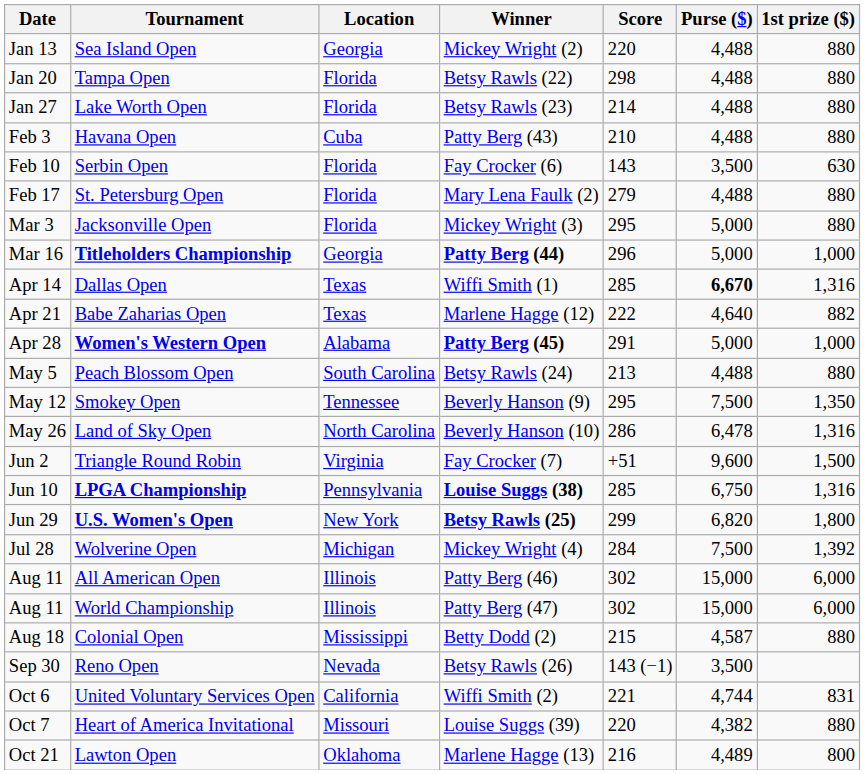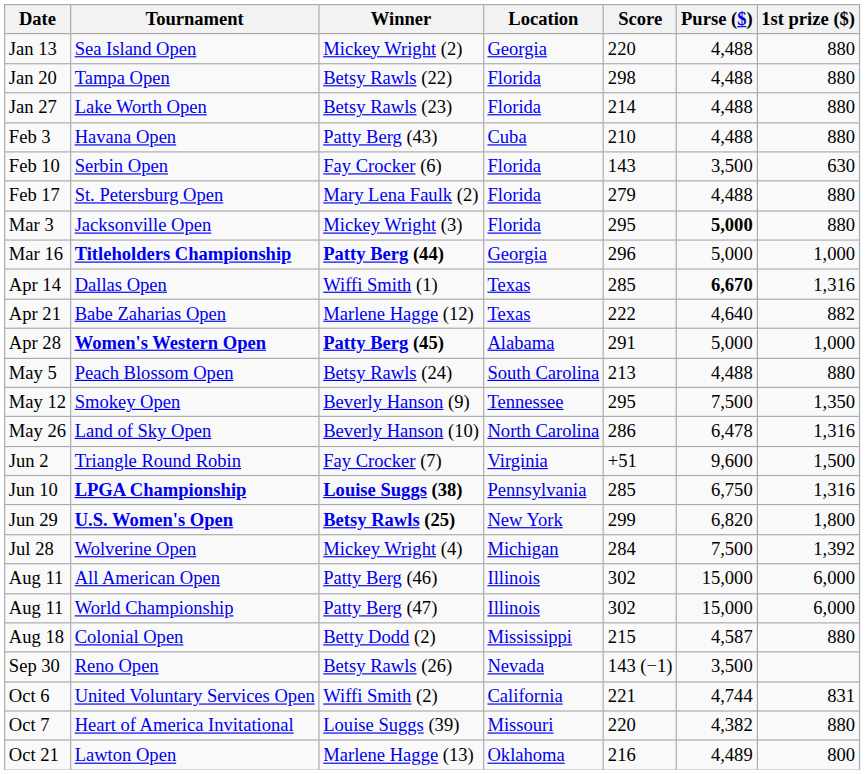 <table class="wikitable sortable">
 <tr>
 <th>Date</th>
 <th>Tournament</th>
+<th>Winner</th>
 <th>Location</th>
-<th>Winner</th>
 <th>Score</th>
 <th>Purse (<a href='#'>$</a>)</th>
 <th>1st prize ($)</th>
 </tr>
 <tr>
 <td>Jan 13</td>
 <td><a href='#'>Sea Island Open</a></td>
+<td> <a href='#'>Mickey Wright</a> (2)</td>
 <td><a href='#'>Georgia</a></td>
-<td> <a href='#'>Mickey Wright</a> (2)</td>
 <td>220</td>
 <td align=right>4,488</td>
 <td align=right>880</td>
 </tr>
 <tr>
 <td>Jan 20</td>
 <td><a href='#'>Tampa Open</a></td>
+<td> <a href='#'>Betsy Rawls</a> (22)</td>
 <td><a href='#'>Florida</a></td>
-<td> <a href='#'>Betsy Rawls</a> (22)</td>
 <td>298</td>
 <td align=right>4,488</td>
 <td align=right>880</td>
 </tr>
 <tr>
 <td>Jan 27</td>
 <td><a href='#'>Lake Worth Open</a></td>
+<td> <a href='#'>Betsy Rawls</a> (23)</td>
 <td><a href='#'>Florida</a></td>
-<td> <a href='#'>Betsy Rawls</a> (23)</td>
 <td>214</td>
 <td align=right>4,488</td>
 <td align=right>880</td>
 </tr>
 <tr>
 <td>Feb 3</td>
 <td><a href='#'>Havana Open</a></td>
+<td> <a href='#'>Patty Berg</a> (43)</td>
 <td><a href='#'>Cuba</a></td>
-<td> <a href='#'>Patty Berg</a> (43)</td>
 <td>210</td>
 <td align=right>4,488</td>
 <td align=right>880</td>
 </tr>
 <tr>
 <td>Feb 10</td>
 <td><a href='#'>Serbin Open</a></td>
+<td> <a href='#'>Fay Crocker</a> (6)</td>
 <td><a href='#'>Florida</a></td>
-<td> <a href='#'>Fay Crocker</a> (6)</td>
 <td>143</td>
 <td align=right>3,500</td>
 <td align=right>630</td>
 </tr>
 <tr>
 <td>Feb 17</td>
 <td><a href='#'>St. Petersburg Open</a></td>
+<td> <a href='#'>Mary Lena Faulk</a> (2)</td>
 <td><a href='#'>Florida</a></td>
-<td> <a href='#'>Mary Lena Faulk</a> (2)</td>
 <td>279</td>
 <td align=right>4,488</td>
 <td align=right>880</td>
 </tr>
 <tr>
 <td>Mar 3</td>
 <td><a href='#'>Jacksonville Open</a></td>
+<td> <a href='#'>Mickey Wright</a> (3)</td>
 <td><a href='#'>Florida</a></td>
-<td> <a href='#'>Mickey Wright</a> (3)</td>
 <td>295</td>
-<td align=right>5,000</td>
+<td align=right><strong>5,000</strong></td>
 <td align=right>880</td>
 </tr>
 <tr>
 <td>Mar 16</td>
 <td><strong><a href='#'>Titleholders Championship</a></strong></td>
+<td> <strong><a href='#'>Patty Berg</a> (44)</strong></td>
 <td><a href='#'>Georgia</a></td>
-<td> <strong><a href='#'>Patty Berg</a> (44)</strong></td>
 <td>296</td>
 <td align=right>5,000</td>
 <td align=right>1,000</td>
 </tr>
 <tr>
 <td>Apr 14</td>
 <td><a href='#'>Dallas Open</a></td>
+<td> <a href='#'>Wiffi Smith</a> (1)</td>
 <td><a href='#'>Texas</a></td>
-<td> <a href='#'>Wiffi Smith</a> (1)</td>
 <td>285</td>
 <td align=right><strong>6,670</strong></td>
 <td align=right>1,316</td>
 </tr>
 <tr>
 <td>Apr 21</td>
 <td><a href='#'>Babe Zaharias Open</a></td>
+<td> <a href='#'>Marlene Hagge</a> (12)</td>
 <td><a href='#'>Texas</a></td>
-<td> <a href='#'>Marlene Hagge</a> (12)</td>
 <td>222</td>
 <td align=right>4,640</td>
 <td align=right>882</td>
 </tr>
 <tr>
 <td>Apr 28</td>
 <td><strong><a href='#'>Women's Western Open</a></strong></td>
+<td> <strong><a href='#'>Patty Berg</a> (45)</strong></td>
 <td><a href='#'>Alabama</a></td>
-<td> <strong><a href='#'>Patty Berg</a> (45)</strong></td>
 <td>291</td>
 <td align=right>5,000</td>
 <td align=right>1,000</td>
 </tr>
 <tr>
 <td>May 5</td>
 <td><a href='#'>Peach Blossom Open</a></td>
+<td> <a href='#'>Betsy Rawls</a> (24)</td>
 <td><a href='#'>South Carolina</a></td>
-<td> <a href='#'>Betsy Rawls</a> (24)</td>
 <td>213</td>
 <td align=right>4,488</td>
 <td align=right>880</td>
 </tr>
 <tr>
 <td>May 12</td>
 <td><a href='#'>Smokey Open</a></td>
+<td> <a href='#'>Beverly Hanson</a> (9)</td>
 <td><a href='#'>Tennessee</a></td>
-<td> <a href='#'>Beverly Hanson</a> (9)</td>
 <td>295</td>
 <td align=right>7,500</td>
 <td align=right>1,350</td>
 </tr>
 <tr>
 <td>May 26</td>
 <td><a href='#'>Land of Sky Open</a></td>
+<td> <a href='#'>Beverly Hanson</a> (10)</td>
 <td><a href='#'>North Carolina</a></td>
-<td> <a href='#'>Beverly Hanson</a> (10)</td>
 <td>286</td>
 <td align=right>6,478</td>
 <td align=right>1,316</td>
 </tr>
 <tr>
 <td>Jun 2</td>
 <td><a href='#'>Triangle Round Robin</a></td>
+<td> <a href='#'>Fay Crocker</a> (7)</td>
 <td><a href='#'>Virginia</a></td>
-<td> <a href='#'>Fay Crocker</a> (7)</td>
 <td>+51</td>
 <td align=right>9,600</td>
 <td align=right>1,500</td>
 </tr>
 <tr>
 <td>Jun 10</td>
 <td><strong><a href='#'>LPGA Championship</a></strong></td>
+<td> <strong><a href='#'>Louise Suggs</a> (38)</strong></td>
 <td><a href='#'>Pennsylvania</a></td>
-<td> <strong><a href='#'>Louise Suggs</a> (38)</strong></td>
 <td>285</td>
 <td align=right>6,750</td>
 <td align=right>1,316</td>
 </tr>
 <tr>
 <td>Jun 29</td>
 <td><strong><a href='#'>U.S. Women's Open</a></strong></td>
+<td> <strong><a href='#'>Betsy Rawls</a> (25)</strong></td>
 <td><a href='#'>New York</a></td>
-<td> <strong><a href='#'>Betsy Rawls</a> (25)</strong></td>
 <td>299</td>
 <td align=right>6,820</td>
 <td align=right>1,800</td>
 </tr>
 <tr>
 <td>Jul 28</td>
 <td><a href='#'>Wolverine Open</a></td>
+<td> <a href='#'>Mickey Wright</a> (4)</td>
 <td><a href='#'>Michigan</a></td>
-<td> <a href='#'>Mickey Wright</a> (4)</td>
 <td>284</td>
 <td align=right>7,500</td>
 <td align=right>1,392</td>
 </tr>
 <tr>
 <td>Aug 11</td>
 <td><a href='#'>All American Open</a></td>
+<td> <a href='#'>Patty Berg</a> (46)</td>
 <td><a href='#'>Illinois</a></td>
-<td> <a href='#'>Patty Berg</a> (46)</td>
 <td>302</td>
 <td align=right>15,000</td>
 <td align=right>6,000</td>
 </tr>
 <tr>
 <td>Aug 11</td>
 <td><a href='#'>World Championship</a></td>
+<td> <a href='#'>Patty Berg</a> (47)</td>
 <td><a href='#'>Illinois</a></td>
-<td> <a href='#'>Patty Berg</a> (47)</td>
 <td>302</td>
 <td align=right>15,000</td>
 <td align=right>6,000</td>
 </tr>
 <tr>
 <td>Aug 18</td>
 <td><a href='#'>Colonial Open</a></td>
+<td> <a href='#'>Betty Dodd</a> (2)</td>
 <td><a href='#'>Mississippi</a></td>
-<td> <a href='#'>Betty Dodd</a> (2)</td>
 <td>215</td>
 <td align=right>4,587</td>
 <td align=right>880</td>
 </tr>
 <tr>
 <td>Sep 30</td>
 <td><a href='#'>Reno Open</a></td>
+<td> <a href='#'>Betsy Rawls</a> (26)</td>
 <td><a href='#'>Nevada</a></td>
-<td> <a href='#'>Betsy Rawls</a> (26)</td>
 <td>143 (−1)</td>
 <td align=right>3,500</td>
 <td align=right></td>
 </tr>
 <tr>
 <td>Oct 6</td>
 <td><a href='#'>United Voluntary Services Open</a></td>
+<td> <a href='#'>Wiffi Smith</a> (2)</td>
 <td><a href='#'>California</a></td>
-<td> <a href='#'>Wiffi Smith</a> (2)</td>
 <td>221</td>
 <td align=right>4,744</td>
 <td align=right>831</td>
 </tr>
 <tr>
 <td>Oct 7</td>
 <td><a href='#'>Heart of America Invitational</a></td>
+<td> <a href='#'>Louise Suggs</a> (39)</td>
 <td><a href='#'>Missouri</a></td>
-<td> <a href='#'>Louise Suggs</a> (39)</td>
 <td>220</td>
 <td align=right>4,382</td>
 <td align=right>880</td>
 </tr>
 <tr>
 <td>Oct 21</td>
 <td><a href='#'>Lawton Open</a></td>
+<td> <a href='#'>Marlene Hagge</a> (13)</td>
 <td><a href='#'>Oklahoma</a></td>
-<td> <a href='#'>Marlene Hagge</a> (13)</td>
 <td>216</td>
 <td align=right>4,489</td>
 <td align=right>800</td>
 </tr>
 </table>
